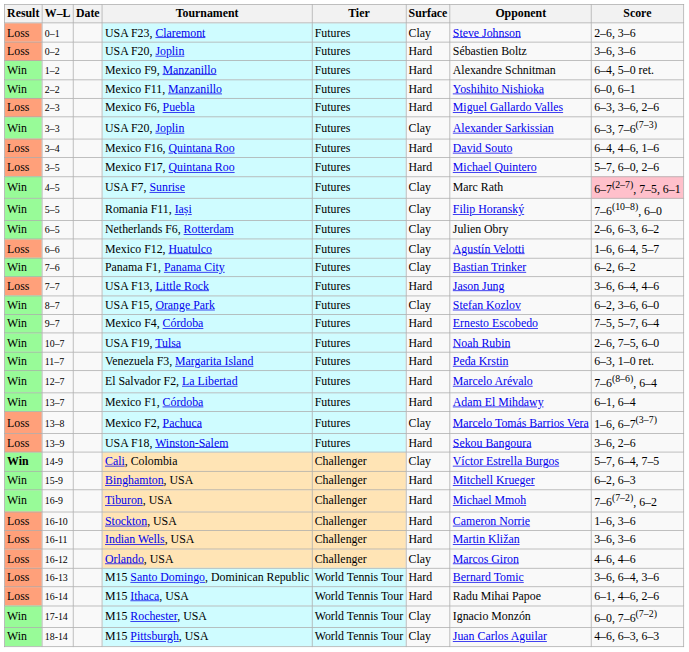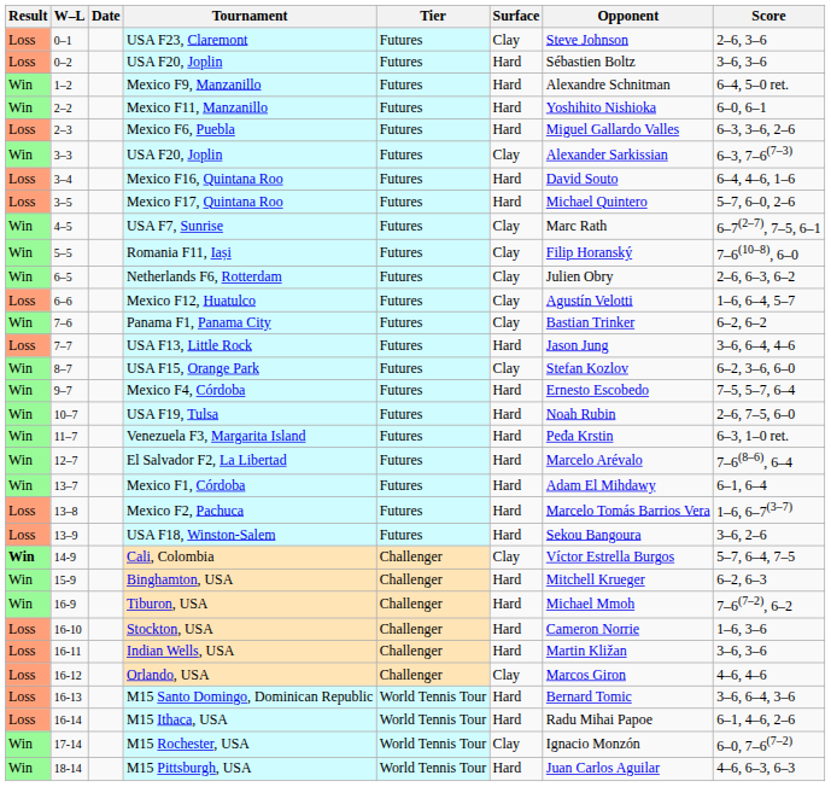 <table class="sortable wikitable">
 <tr>
 <th>Result</th>
 <th class="unsortable">W–L</th>
 <th>Date</th>
 <th>Tournament</th>
 <th>Tier</th>
 <th>Surface</th>
 <th>Opponent</th>
 <th class="unsortable">Score</th>
 </tr>
 <tr>
 <td bgcolor=FFA07A>Loss</td>
 <td><small>0–1</small></td>
 <td></td>
 <td style="background:#cffcff;">USA F23, <a href='#'>Claremont</a></td>
 <td style="background:#cffcff;">Futures</td>
 <td>Clay</td>
 <td> <a href='#'>Steve Johnson</a></td>
 <td>2–6, 3–6</td>
 </tr>
 <tr>
 <td bgcolor=FFA07A>Loss</td>
 <td><small>0–2</small></td>
 <td></td>
 <td style="background:#cffcff;">USA F20, <a href='#'>Joplin</a></td>
 <td style="background:#cffcff;">Futures</td>
 <td>Hard</td>
 <td> Sébastien Boltz</td>
 <td>3–6, 3–6</td>
 </tr>
 <tr>
 <td bgcolor=98FB98>Win</td>
 <td><small>1–2</small></td>
 <td></td>
 <td style="background:#cffcff;">Mexico F9, <a href='#'>Manzanillo</a></td>
 <td style="background:#cffcff;">Futures</td>
 <td>Hard</td>
 <td> Alexandre Schnitman</td>
 <td>6–4, 5–0 ret.</td>
 </tr>
 <tr>
 <td bgcolor=98FB98>Win</td>
 <td><small>2–2</small></td>
 <td></td>
 <td style="background:#cffcff;">Mexico F11, <a href='#'>Manzanillo</a></td>
 <td style="background:#cffcff;">Futures</td>
 <td>Hard</td>
 <td> <a href='#'>Yoshihito Nishioka</a></td>
 <td>6–0, 6–1</td>
 </tr>
 <tr>
 <td bgcolor=FFA07A>Loss</td>
 <td><small>2–3</small></td>
 <td></td>
 <td style="background:#cffcff;">Mexico F6, <a href='#'>Puebla</a></td>
 <td style="background:#cffcff;">Futures</td>
 <td>Hard</td>
 <td> <a href='#'>Miguel Gallardo Valles</a></td>
 <td>6–3, 3–6, 2–6</td>
 </tr>
 <tr>
 <td bgcolor=98FB98>Win</td>
 <td><small>3–3</small></td>
 <td></td>
 <td style="background:#cffcff;">USA F20, <a href='#'>Joplin</a></td>
 <td style="background:#cffcff;">Futures</td>
 <td>Clay</td>
 <td> <a href='#'>Alexander Sarkissian</a></td>
 <td>6–3, 7–6<sup>(7–3)</sup></td>
 </tr>
 <tr>
 <td bgcolor=FFA07A>Loss</td>
 <td><small>3–4</small></td>
 <td></td>
 <td style="background:#cffcff;">Mexico F16, <a href='#'>Quintana Roo</a></td>
 <td style="background:#cffcff;">Futures</td>
 <td>Hard</td>
 <td> <a href='#'>David Souto</a></td>
 <td>6–4, 4–6, 1–6</td>
 </tr>
 <tr>
 <td bgcolor=FFA07A>Loss</td>
 <td><small>3–5</small></td>
 <td></td>
 <td style="background:#cffcff;">Mexico F17, <a href='#'>Quintana Roo</a></td>
 <td style="background:#cffcff;">Futures</td>
 <td>Hard</td>
 <td> <a href='#'>Michael Quintero</a></td>
 <td>5–7, 6–0, 2–6</td>
 </tr>
 <tr>
 <td bgcolor=98FB98>Win</td>
 <td><small>4–5</small></td>
 <td></td>
 <td style="background:#cffcff;">USA F7, <a href='#'>Sunrise</a></td>
 <td style="background:#cffcff;">Futures</td>
 <td>Clay</td>
 <td> Marc Rath</td>
-<td style="background: pink;">6–7<sup>(2–7)</sup>, 7–5, 6–1</td>
+<td>6–7<sup>(2–7)</sup>, 7–5, 6–1</td>
 </tr>
 <tr>
 <td bgcolor=98FB98>Win</td>
 <td><small>5–5</small></td>
 <td></td>
 <td style="background:#cffcff;">Romania F11, <a href='#'>Iași</a></td>
 <td style="background:#cffcff;">Futures</td>
 <td>Clay</td>
 <td> <a href='#'>Filip Horanský</a></td>
 <td>7–6<sup>(10–8)</sup>, 6–0</td>
 </tr>
 <tr>
 <td bgcolor=98FB98>Win</td>
 <td><small>6–5</small></td>
 <td></td>
 <td style="background:#cffcff;">Netherlands F6, <a href='#'>Rotterdam</a></td>
 <td style="background:#cffcff;">Futures</td>
 <td>Clay</td>
 <td> Julien Obry</td>
 <td>2–6, 6–3, 6–2</td>
 </tr>
 <tr>
 <td bgcolor=FFA07A>Loss</td>
 <td><small>6–6</small></td>
 <td></td>
 <td style="background:#cffcff;">Mexico F12, <a href='#'>Huatulco</a></td>
 <td style="background:#cffcff;">Futures</td>
 <td>Clay</td>
 <td> <a href='#'>Agustín Velotti</a></td>
 <td>1–6, 6–4, 5–7</td>
 </tr>
 <tr>
 <td bgcolor=98FB98>Win</td>
 <td><small>7–6</small></td>
 <td></td>
 <td style="background:#cffcff;">Panama F1, <a href='#'>Panama City</a></td>
 <td style="background:#cffcff;">Futures</td>
 <td>Clay</td>
 <td> <a href='#'>Bastian Trinker</a></td>
 <td>6–2, 6–2</td>
 </tr>
 <tr>
 <td bgcolor=FFA07A>Loss</td>
 <td><small>7–7</small></td>
 <td></td>
 <td style="background:#cffcff;">USA F13, <a href='#'>Little Rock</a></td>
 <td style="background:#cffcff;">Futures</td>
 <td>Hard</td>
 <td> <a href='#'>Jason Jung</a></td>
 <td>3–6, 6–4, 4–6</td>
 </tr>
 <tr>
 <td bgcolor=98FB98>Win</td>
 <td><small>8–7</small></td>
 <td></td>
 <td style="background:#cffcff;">USA F15, <a href='#'>Orange Park</a></td>
 <td style="background:#cffcff;">Futures</td>
 <td>Clay</td>
 <td> <a href='#'>Stefan Kozlov</a></td>
 <td>6–2, 3–6, 6–0</td>
 </tr>
 <tr>
 <td bgcolor=98FB98>Win</td>
 <td><small>9–7</small></td>
 <td></td>
 <td style="background:#cffcff;">Mexico F4, <a href='#'>Córdoba</a></td>
 <td style="background:#cffcff;">Futures</td>
 <td>Hard</td>
 <td> <a href='#'>Ernesto Escobedo</a></td>
 <td>7–5, 5–7, 6–4</td>
 </tr>
 <tr>
 <td bgcolor=98FB98>Win</td>
 <td><small>10–7</small></td>
 <td></td>
 <td style="background:#cffcff;">USA F19, <a href='#'>Tulsa</a></td>
 <td style="background:#cffcff;">Futures</td>
 <td>Hard</td>
 <td> <a href='#'>Noah Rubin</a></td>
 <td>2–6, 7–5, 6–0</td>
 </tr>
 <tr>
 <td bgcolor=98FB98>Win</td>
 <td><small>11–7</small></td>
 <td></td>
 <td style="background:#cffcff;">Venezuela F3, <a href='#'>Margarita Island</a></td>
 <td style="background:#cffcff;">Futures</td>
 <td>Hard</td>
 <td> <a href='#'>Peđa Krstin</a></td>
 <td>6–3, 1–0 ret.</td>
 </tr>
 <tr>
 <td bgcolor=98FB98>Win</td>
 <td><small>12–7</small></td>
 <td></td>
 <td style="background:#cffcff;">El Salvador F2, <a href='#'>La Libertad</a></td>
 <td style="background:#cffcff;">Futures</td>
 <td>Hard</td>
 <td> <a href='#'>Marcelo Arévalo</a></td>
 <td>7–6<sup>(8–6)</sup>, 6–4</td>
 </tr>
 <tr>
 <td bgcolor=98FB98>Win</td>
 <td><small>13–7</small></td>
 <td></td>
 <td style="background:#cffcff;">Mexico F1, <a href='#'>Córdoba</a></td>
 <td style="background:#cffcff;">Futures</td>
 <td>Hard</td>
 <td> <a href='#'>Adam El Mihdawy</a></td>
 <td>6–1, 6–4</td>
 </tr>
 <tr>
 <td bgcolor=FFA07A>Loss</td>
 <td><small>13–8</small></td>
 <td></td>
 <td style="background:#cffcff;">Mexico F2, <a href='#'>Pachuca</a></td>
 <td style="background:#cffcff;">Futures</td>
-<td>Clay</td>
+<td>Hard</td>
 <td> <a href='#'>Marcelo Tomás Barrios Vera</a></td>
 <td>1–6, 6–7<sup>(3–7)</sup></td>
 </tr>
 <tr>
 <td bgcolor=FFA07A>Loss</td>
 <td><small>13–9</small></td>
 <td></td>
 <td style="background:#cffcff;">USA F18, <a href='#'>Winston-Salem</a></td>
 <td style="background:#cffcff;">Futures</td>
 <td>Hard</td>
 <td> <a href='#'>Sekou Bangoura</a></td>
 <td>3–6, 2–6</td>
 </tr>
 <tr>
 <td bgcolor=98fb98><strong>Win</strong></td>
 <td><small>14-9</small></td>
 <td><a href='#'></a></td>
 <td style="background:moccasin;"><a href='#'>Cali</a>, Colombia</td>
 <td style="background:moccasin;">Challenger</td>
 <td>Clay</td>
 <td> <a href='#'>Víctor Estrella Burgos</a></td>
 <td>5–7, 6–4, 7–5</td>
 </tr>
 <tr>
 <td bgcolor=98fb98>Win</td>
 <td><small>15-9</small></td>
 <td><a href='#'></a></td>
 <td style="background:moccasin;"><a href='#'>Binghamton</a>, USA</td>
 <td style="background:moccasin;">Challenger</td>
 <td>Hard</td>
 <td> <a href='#'>Mitchell Krueger</a></td>
 <td>6–2, 6–3</td>
 </tr>
 <tr>
 <td bgcolor=98fb98>Win</td>
 <td><small>16-9</small></td>
 <td><a href='#'></a></td>
 <td style="background:moccasin;"><a href='#'>Tiburon</a>, USA</td>
 <td style="background:moccasin;">Challenger</td>
 <td>Hard</td>
 <td> <a href='#'>Michael Mmoh</a></td>
 <td>7–6<sup>(7–2)</sup>, 6–2</td>
 </tr>
 <tr>
 <td bgcolor=ffa07a>Loss</td>
 <td><small>16-10</small></td>
 <td><a href='#'></a></td>
 <td style="background:moccasin;"><a href='#'>Stockton</a>, USA</td>
 <td style="background:moccasin;">Challenger</td>
 <td>Hard</td>
 <td> <a href='#'>Cameron Norrie</a></td>
 <td>1–6, 3–6</td>
 </tr>
 <tr>
 <td bgcolor=ffa07a>Loss</td>
 <td><small>16-11</small></td>
 <td><a href='#'></a></td>
 <td style="background:moccasin;"><a href='#'>Indian Wells</a>, USA</td>
 <td style="background:moccasin;">Challenger</td>
 <td>Hard</td>
 <td> <a href='#'>Martin Kližan</a></td>
 <td>3–6, 3–6</td>
 </tr>
 <tr>
 <td bgcolor=ffa07a>Loss</td>
 <td><small>16-12</small></td>
 <td><a href='#'></a></td>
 <td style="background:moccasin;"><a href='#'>Orlando</a>, USA</td>
 <td style="background:moccasin;">Challenger</td>
 <td>Clay</td>
 <td> <a href='#'>Marcos Giron</a></td>
 <td>4–6, 4–6</td>
 </tr>
 <tr>
 <td bgcolor=ffa07a>Loss</td>
 <td><small>16-13</small></td>
 <td></td>
 <td style="background:#cffcff;">M15 <a href='#'>Santo Domingo</a>, Dominican Republic</td>
 <td style="background:#cffcff;">World Tennis Tour</td>
 <td>Hard</td>
 <td> <a href='#'>Bernard Tomic</a></td>
 <td>3–6, 6–4, 3–6</td>
 </tr>
 <tr>
 <td bgcolor=ffa07a>Loss</td>
 <td><small>16-14</small></td>
 <td></td>
 <td style="background:#cffcff;">M15 <a href='#'>Ithaca</a>, USA</td>
 <td style="background:#cffcff;">World Tennis Tour</td>
 <td>Hard</td>
 <td> Radu Mihai Papoe</td>
 <td>6–1, 4–6, 2–6</td>
 </tr>
 <tr>
 <td bgcolor=98fb98>Win</td>
 <td><small>17-14</small></td>
 <td></td>
 <td style="background:#cffcff;">M15 <a href='#'>Rochester</a>, USA</td>
 <td style="background:#cffcff;">World Tennis Tour</td>
 <td>Clay</td>
 <td> Ignacio Monzón</td>
 <td>6–0, 7–6<sup>(7–2)</sup></td>
 </tr>
 <tr>
 <td bgcolor=98fb98>Win</td>
 <td><small>18-14</small></td>
 <td></td>
 <td style="background:#cffcff;">M15 <a href='#'>Pittsburgh</a>, USA</td>
 <td style="background:#cffcff;">World Tennis Tour</td>
-<td>Clay</td>
+<td>Hard</td>
 <td> <a href='#'>Juan Carlos Aguilar</a></td>
 <td>4–6, 6–3, 6–3</td>
 </tr>
 </table>
